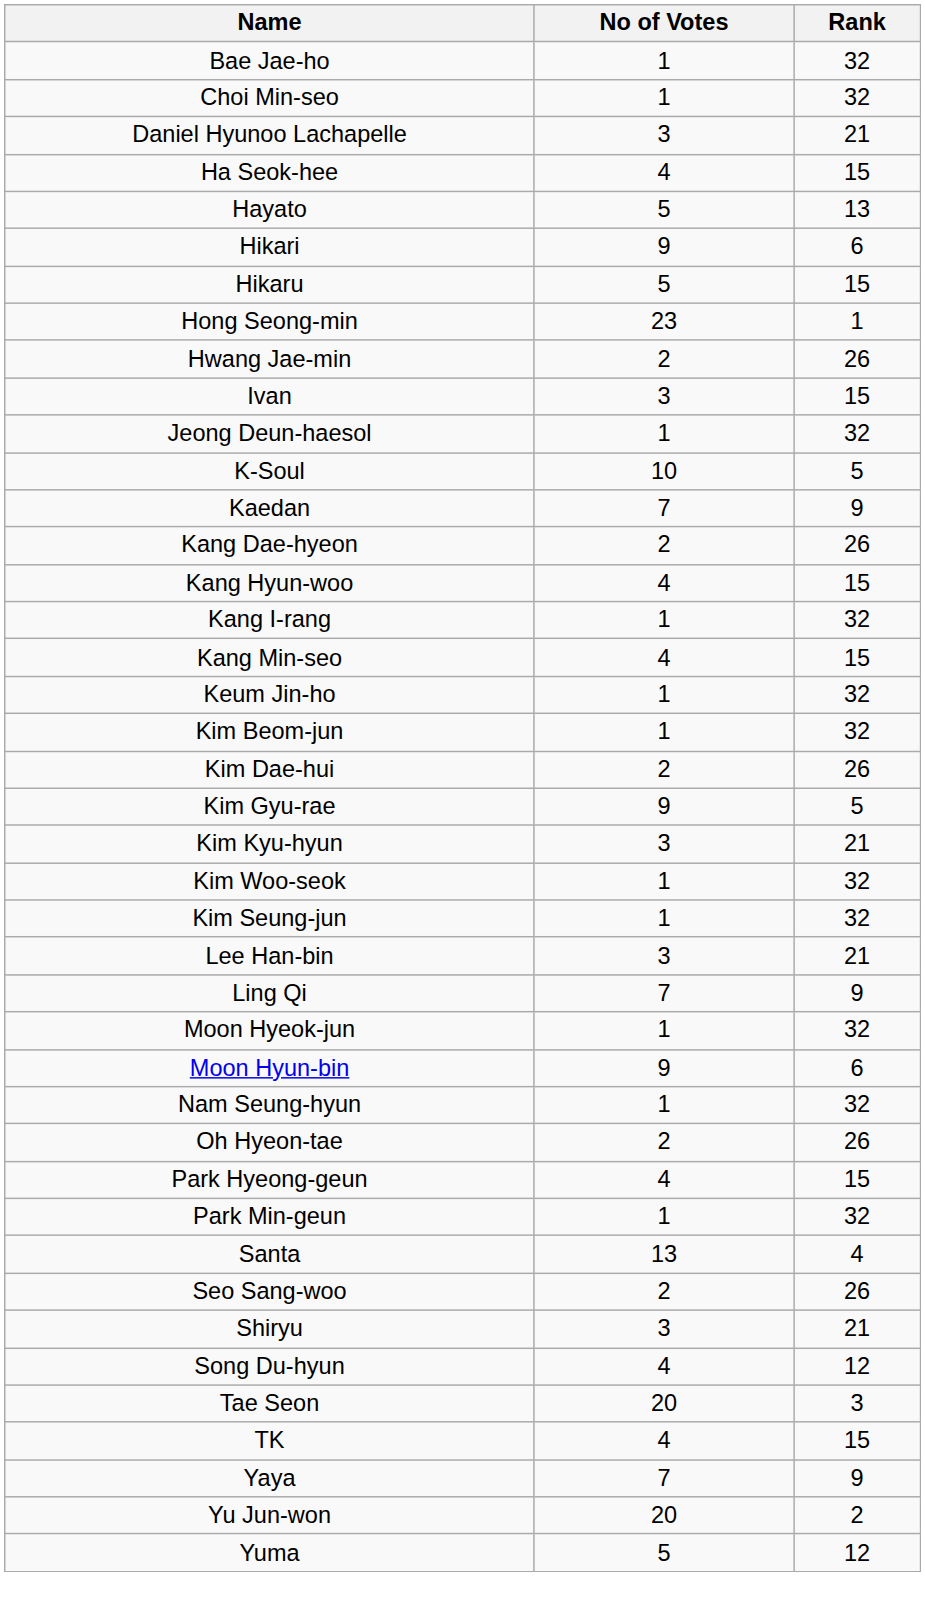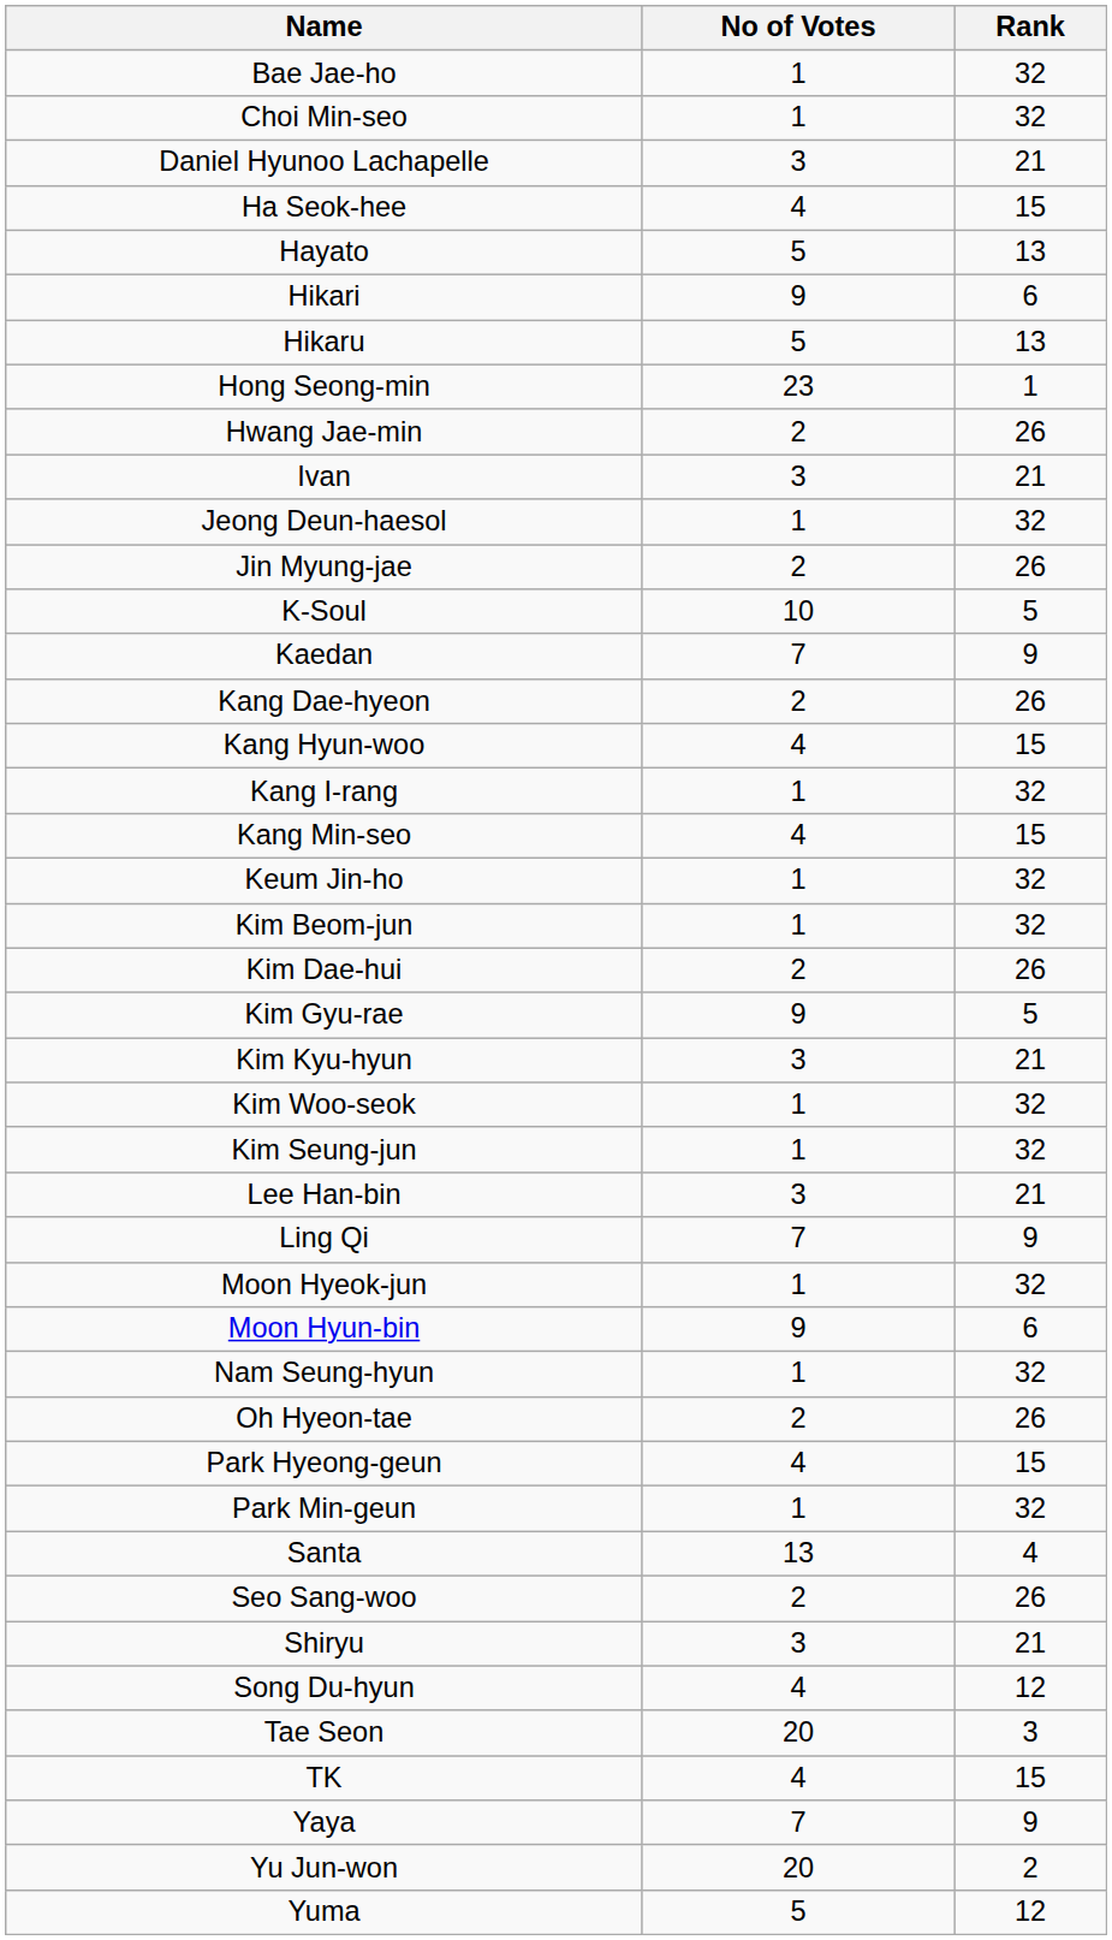 <table class="wikitable sortable collapsible collapsed" style="width: 100%; text-align:center"; text-align:center">
 <tr>
 <th>Name</th>
 <th>No of Votes</th>
 <th>Rank</th>
 </tr>
 <tr>
 <td>Bae Jae-ho</td>
 <td>1</td>
 <td>32</td>
 </tr>
 <tr>
 <td>Choi Min-seo</td>
 <td>1</td>
 <td>32</td>
 </tr>
 <tr>
 <td>Daniel Hyunoo Lachapelle</td>
 <td>3</td>
 <td>21</td>
 </tr>
 <tr>
 <td>Ha Seok-hee</td>
 <td>4</td>
 <td>15</td>
 </tr>
 <tr>
 <td>Hayato</td>
 <td>5</td>
 <td>13</td>
 </tr>
 <tr>
 <td>Hikari</td>
 <td>9</td>
 <td>6</td>
 </tr>
 <tr>
 <td>Hikaru</td>
 <td>5</td>
-<td>15</td>
+<td>13</td>
 </tr>
 <tr>
 <td>Hong Seong-min</td>
 <td>23</td>
 <td>1</td>
 </tr>
 <tr>
 <td>Hwang Jae-min</td>
 <td>2</td>
 <td>26</td>
 </tr>
 <tr>
 <td>Ivan</td>
 <td>3</td>
-<td>15</td>
+<td>21</td>
 </tr>
 <tr>
 <td>Jeong Deun-haesol</td>
 <td>1</td>
 <td>32</td>
+</tr>
+<tr>
+<td>Jin Myung-jae</td>
+<td>2</td>
+<td>26</td>
 </tr>
 <tr>
 <td>K-Soul</td>
 <td>10</td>
 <td>5</td>
 </tr>
 <tr>
 <td>Kaedan</td>
 <td>7</td>
 <td>9</td>
 </tr>
 <tr>
 <td>Kang Dae-hyeon</td>
 <td>2</td>
 <td>26</td>
 </tr>
 <tr>
 <td>Kang Hyun-woo</td>
 <td>4</td>
 <td>15</td>
 </tr>
 <tr>
 <td>Kang I-rang</td>
 <td>1</td>
 <td>32</td>
 </tr>
 <tr>
 <td>Kang Min-seo</td>
 <td>4</td>
 <td>15</td>
 </tr>
 <tr>
 <td>Keum Jin-ho</td>
 <td>1</td>
 <td>32</td>
 </tr>
 <tr>
 <td>Kim Beom-jun</td>
 <td>1</td>
 <td>32</td>
 </tr>
 <tr>
 <td>Kim Dae-hui</td>
 <td>2</td>
 <td>26</td>
 </tr>
 <tr>
 <td>Kim Gyu-rae</td>
 <td>9</td>
 <td>5</td>
 </tr>
 <tr>
 <td>Kim Kyu-hyun</td>
 <td>3</td>
 <td>21</td>
 </tr>
 <tr>
 <td>Kim Woo-seok</td>
 <td>1</td>
 <td>32</td>
 </tr>
 <tr>
 <td>Kim Seung-jun</td>
 <td>1</td>
 <td>32</td>
 </tr>
 <tr>
 <td>Lee Han-bin</td>
 <td>3</td>
 <td>21</td>
 </tr>
 <tr>
 <td>Ling Qi</td>
 <td>7</td>
 <td>9</td>
 </tr>
 <tr>
 <td>Moon Hyeok-jun</td>
 <td>1</td>
 <td>32</td>
 </tr>
 <tr>
 <td><a href='#'>Moon Hyun-bin</a></td>
 <td>9</td>
 <td>6</td>
 </tr>
 <tr>
 <td>Nam Seung-hyun</td>
 <td>1</td>
 <td>32</td>
 </tr>
 <tr>
 <td>Oh Hyeon-tae</td>
 <td>2</td>
 <td>26</td>
 </tr>
 <tr>
 <td>Park Hyeong-geun</td>
 <td>4</td>
 <td>15</td>
 </tr>
 <tr>
 <td>Park Min-geun</td>
 <td>1</td>
 <td>32</td>
 </tr>
 <tr>
 <td>Santa</td>
 <td>13</td>
 <td>4</td>
 </tr>
 <tr>
 <td>Seo Sang-woo</td>
 <td>2</td>
 <td>26</td>
 </tr>
 <tr>
 <td>Shiryu</td>
 <td>3</td>
 <td>21</td>
 </tr>
 <tr>
 <td>Song Du-hyun</td>
 <td>4</td>
 <td>12</td>
 </tr>
 <tr>
 <td>Tae Seon</td>
 <td>20</td>
 <td>3</td>
 </tr>
 <tr>
 <td>TK</td>
 <td>4</td>
 <td>15</td>
 </tr>
 <tr>
 <td>Yaya</td>
 <td>7</td>
 <td>9</td>
 </tr>
 <tr>
 <td>Yu Jun-won</td>
 <td>20</td>
 <td>2</td>
 </tr>
 <tr>
 <td>Yuma</td>
 <td>5</td>
 <td>12</td>
 </tr>
 </table>
